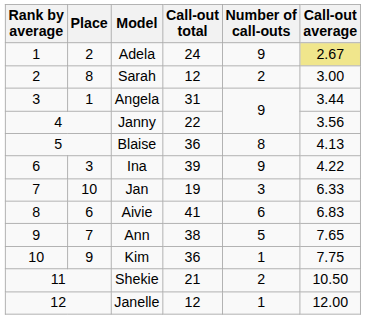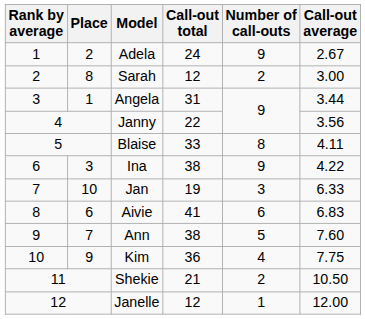 <table class="wikitable sortable" style="margin:auto; text-align:center; white-space:nowrap">
 <tr>
 <th>Rank by<br>average</th>
 <th>Place</th>
 <th>Model</th>
 <th>Call-out<br>total</th>
 <th>Number of<br>call-outs</th>
 <th>Call-out<br>average</th>
 </tr>
 <tr>
 <td>1</td>
 <td>2</td>
 <td>Adela</td>
 <td>24</td>
 <td>9</td>
-<td style="background: khaki;">2.67</td>
+<td>2.67</td>
 </tr>
 <tr>
 <td>2</td>
 <td>8</td>
 <td>Sarah</td>
 <td>12</td>
 <td>2</td>
 <td>3.00</td>
 </tr>
 <tr>
 <td>3</td>
 <td>1</td>
 <td>Angela</td>
 <td>31</td>
 <td rowspan="2">9</td>
 <td>3.44</td>
 </tr>
 <tr>
 <td colspan="2">4</td>
 <td>Janny</td>
 <td>22</td>
 <td>3.56</td>
 </tr>
 <tr>
 <td colspan="2">5</td>
 <td>Blaise</td>
-<td>36</td>
+<td>33</td>
 <td>8</td>
-<td>4.13</td>
+<td>4.11</td>
 </tr>
 <tr>
 <td>6</td>
 <td>3</td>
 <td>Ina</td>
-<td>39</td>
+<td>38</td>
 <td>9</td>
 <td>4.22</td>
 </tr>
 <tr>
 <td>7</td>
 <td>10</td>
 <td>Jan</td>
 <td>19</td>
 <td>3</td>
 <td>6.33</td>
 </tr>
 <tr>
 <td>8</td>
 <td>6</td>
 <td>Aivie</td>
 <td>41</td>
 <td>6</td>
 <td>6.83</td>
 </tr>
 <tr>
 <td>9</td>
 <td>7</td>
 <td>Ann</td>
 <td>38</td>
 <td>5</td>
-<td>7.65</td>
+<td>7.60</td>
 </tr>
 <tr>
 <td>10</td>
 <td>9</td>
 <td>Kim</td>
 <td>36</td>
-<td>1</td>
+<td>4</td>
 <td>7.75</td>
 </tr>
 <tr>
 <td colspan="2">11</td>
 <td>Shekie</td>
 <td>21</td>
 <td>2</td>
 <td>10.50</td>
 </tr>
 <tr>
 <td colspan="2">12</td>
 <td>Janelle</td>
 <td>12</td>
 <td>1</td>
 <td>12.00</td>
 </tr>
 </table>
